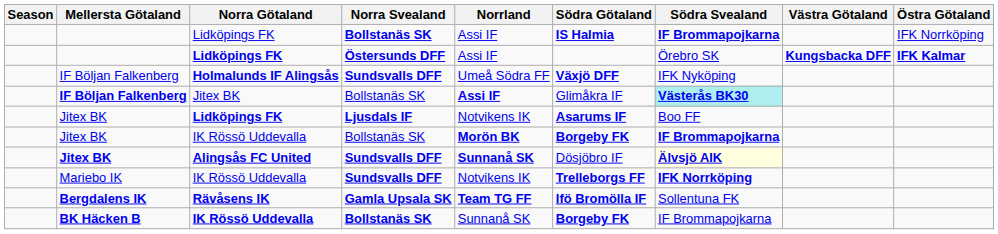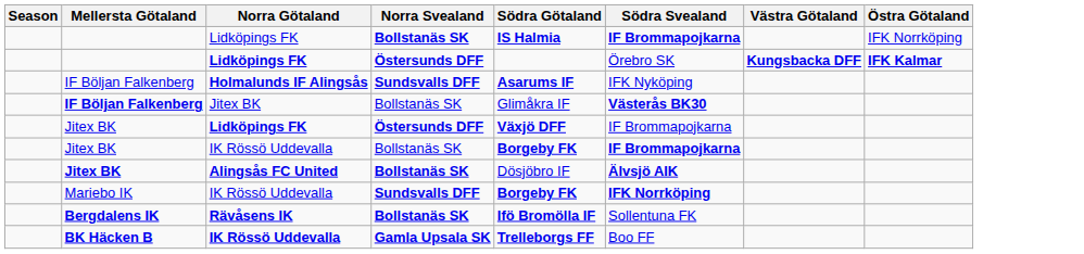 <table class=wikitable style="font-size:85%">
 <tr>
 <th>Season</th>
 <th>Mellersta Götaland</th>
 <th>Norra Götaland</th>
 <th>Norra Svealand</th>
-<th>Norrland</th>
 <th>Södra Götaland</th>
 <th>Södra Svealand</th>
 <th>Västra Götaland</th>
 <th>Östra Götaland</th>
 </tr>
 <tr>
 <td></td>
 <td></td>
 <td><a href='#'>Lidköpings FK</a></td>
 <td><strong><a href='#'>Bollstanäs SK</a></strong></td>
-<td><a href='#'>Assi IF</a></td>
 <td><strong><a href='#'>IS Halmia</a></strong></td>
 <td><strong><a href='#'>IF Brommapojkarna</a></strong></td>
 <td></td>
 <td><a href='#'>IFK Norrköping</a></td>
 </tr>
 <tr>
 <td></td>
 <td></td>
 <td><strong><a href='#'>Lidköpings FK</a></strong></td>
 <td><strong><a href='#'>Östersunds DFF</a></strong></td>
-<td><a href='#'>Assi IF</a></td>
 <td></td>
 <td><a href='#'>Örebro SK</a></td>
 <td><strong><a href='#'>Kungsbacka DFF</a></strong></td>
 <td><strong><a href='#'>IFK Kalmar</a></strong></td>
 </tr>
 <tr>
 <td></td>
 <td><a href='#'>IF Böljan Falkenberg</a></td>
 <td><strong><a href='#'>Holmalunds IF Alingsås</a></strong></td>
 <td><strong><a href='#'>Sundsvalls DFF</a></strong></td>
-<td><a href='#'>Umeå Södra FF</a></td>
-<td><strong><a href='#'>Växjö DFF</a></strong></td>
+<td><strong><a href='#'>Asarums IF</a></strong></td>
 <td><a href='#'>IFK Nyköping</a></td>
 <td></td>
 <td></td>
 </tr>
 <tr>
 <td></td>
 <td><strong><a href='#'>IF Böljan Falkenberg</a></strong></td>
 <td><a href='#'>Jitex BK</a></td>
 <td><a href='#'>Bollstanäs SK</a></td>
-<td><strong><a href='#'>Assi IF</a></strong></td>
 <td><a href='#'>Glimåkra IF</a></td>
-<td style="background: paleturquoise;"><strong><a href='#'>Västerås BK30</a></strong></td>
+<td><strong><a href='#'>Västerås BK30</a></strong></td>
 <td></td>
 <td></td>
 </tr>
 <tr>
 <td></td>
 <td><a href='#'>Jitex BK</a></td>
 <td><strong><a href='#'>Lidköpings FK</a></strong></td>
-<td><strong><a href='#'>Ljusdals IF</a></strong></td>
-<td><a href='#'>Notvikens IK</a></td>
-<td><strong><a href='#'>Asarums IF</a></strong></td>
-<td><a href='#'>Boo FF</a></td>
+<td><strong><a href='#'>Östersunds DFF</a></strong></td>
+<td><strong><a href='#'>Växjö DFF</a></strong></td>
+<td><a href='#'>IF Brommapojkarna</a></td>
 <td></td>
 <td></td>
 </tr>
 <tr>
 <td></td>
 <td><a href='#'>Jitex BK</a></td>
 <td><a href='#'>IK Rössö Uddevalla</a></td>
 <td><a href='#'>Bollstanäs SK</a></td>
-<td><strong><a href='#'>Morön BK</a></strong></td>
 <td><strong><a href='#'>Borgeby FK</a></strong></td>
 <td><strong><a href='#'>IF Brommapojkarna</a></strong></td>
 <td></td>
 <td></td>
 </tr>
 <tr>
 <td></td>
 <td><strong><a href='#'>Jitex BK</a></strong></td>
 <td><strong><a href='#'>Alingsås FC United</a></strong></td>
-<td><strong><a href='#'>Sundsvalls DFF</a></strong></td>
-<td><strong><a href='#'>Sunnanå SK</a></strong></td>
+<td><strong><a href='#'>Bollstanäs SK</a></strong></td>
 <td><a href='#'>Dösjöbro IF</a></td>
-<td style="background: lightyellow;"><strong><a href='#'>Älvsjö AIK</a></strong></td>
+<td><strong><a href='#'>Älvsjö AIK</a></strong></td>
 <td></td>
 <td></td>
 </tr>
 <tr>
 <td></td>
 <td><a href='#'>Mariebo IK</a></td>
 <td><a href='#'>IK Rössö Uddevalla</a></td>
 <td><strong><a href='#'>Sundsvalls DFF</a></strong></td>
-<td><a href='#'>Notvikens IK</a></td>
-<td><strong><a href='#'>Trelleborgs FF</a></strong></td>
+<td><strong><a href='#'>Borgeby FK</a></strong></td>
 <td><strong><a href='#'>IFK Norrköping</a></strong></td>
 <td></td>
 <td></td>
 </tr>
 <tr>
 <td></td>
 <td><strong><a href='#'>Bergdalens IK</a></strong></td>
 <td><strong><a href='#'>Rävåsens IK</a></strong></td>
-<td><strong><a href='#'>Gamla Upsala SK</a></strong></td>
-<td><strong><a href='#'>Team TG FF</a></strong></td>
+<td><strong><a href='#'>Bollstanäs SK</a></strong></td>
 <td><strong><a href='#'>Ifö Bromölla IF</a></strong></td>
 <td><a href='#'>Sollentuna FK</a></td>
 <td></td>
 <td></td>
 </tr>
 <tr>
 <td></td>
 <td><strong><a href='#'>BK Häcken B</a></strong></td>
 <td><strong><a href='#'>IK Rössö Uddevalla</a></strong></td>
-<td><strong><a href='#'>Bollstanäs SK</a></strong></td>
-<td><a href='#'>Sunnanå SK</a></td>
-<td><strong><a href='#'>Borgeby FK</a></strong></td>
-<td><a href='#'>IF Brommapojkarna</a></td>
+<td><strong><a href='#'>Gamla Upsala SK</a></strong></td>
+<td><strong><a href='#'>Trelleborgs FF</a></strong></td>
+<td><a href='#'>Boo FF</a></td>
 <td></td>
 <td></td>
 </tr>
 </table>
